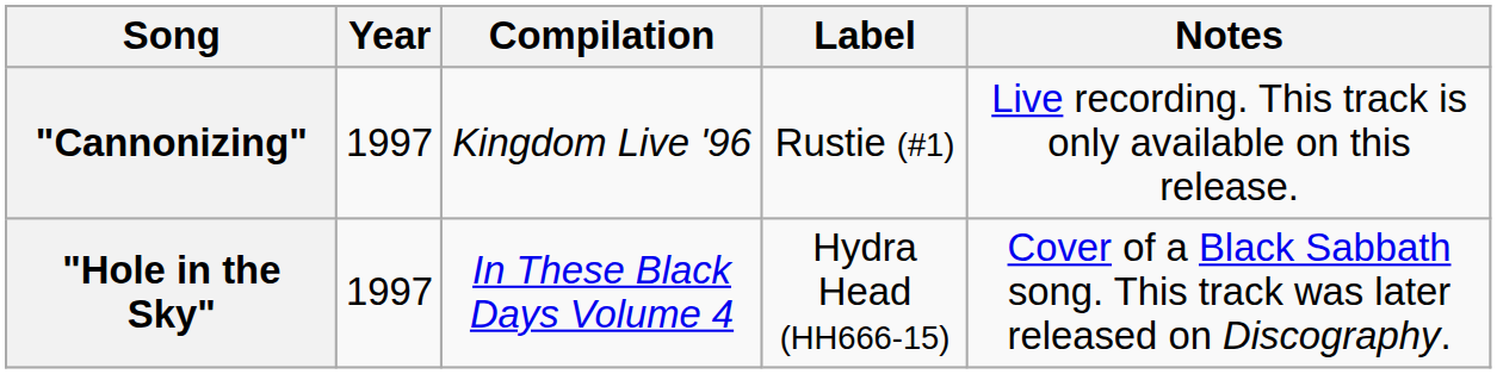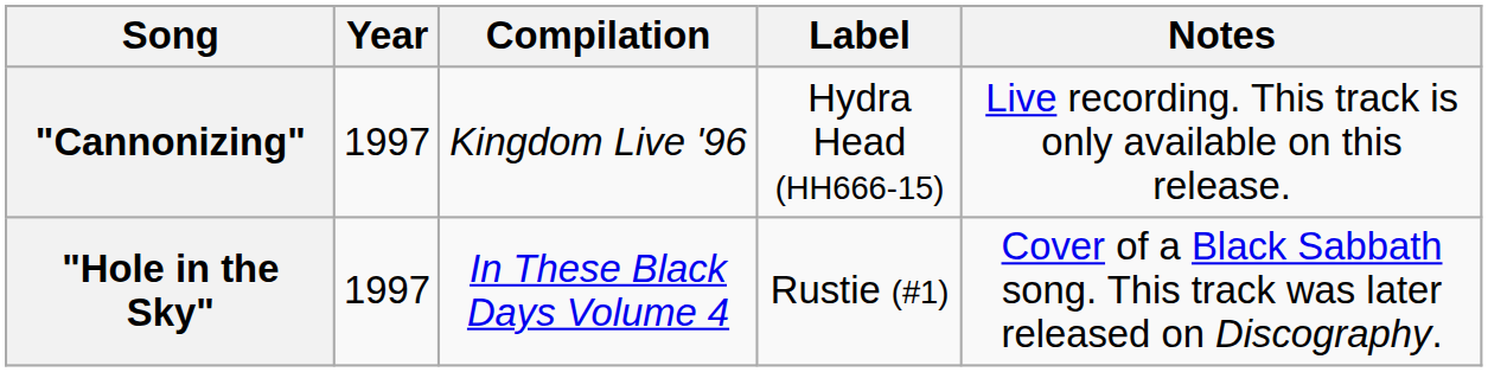 <table class="wikitable plainrowheaders" style="text-align:center;">
 <tr>
 <th style="width:8em;">Song</th>
 <th>Year</th>
 <th>Compilation</th>
 <th>Label</th>
 <th>Notes</th>
 </tr>
 <tr>
 <th scope="row">"Cannonizing"</th>
 <td>1997</td>
 <td><em>Kingdom Live '96</em></td>
-<td>Rustie <small>(#1)</small></td>
+<td>Hydra Head <small>(HH666-15)</small></td>
 <td><a href='#'>Live</a> recording. This track is only available on this release.</td>
 </tr>
 <tr>
 <th scope="row">"Hole in the Sky"</th>
 <td>1997</td>
 <td><em><a href='#'>In These Black Days Volume 4</a></em></td>
-<td>Hydra Head <small>(HH666-15)</small></td>
+<td>Rustie <small>(#1)</small></td>
 <td><a href='#'>Cover</a> of a <a href='#'>Black Sabbath</a> song. This track was later released on <em>Discography</em>.</td>
 </tr>
 </table>
